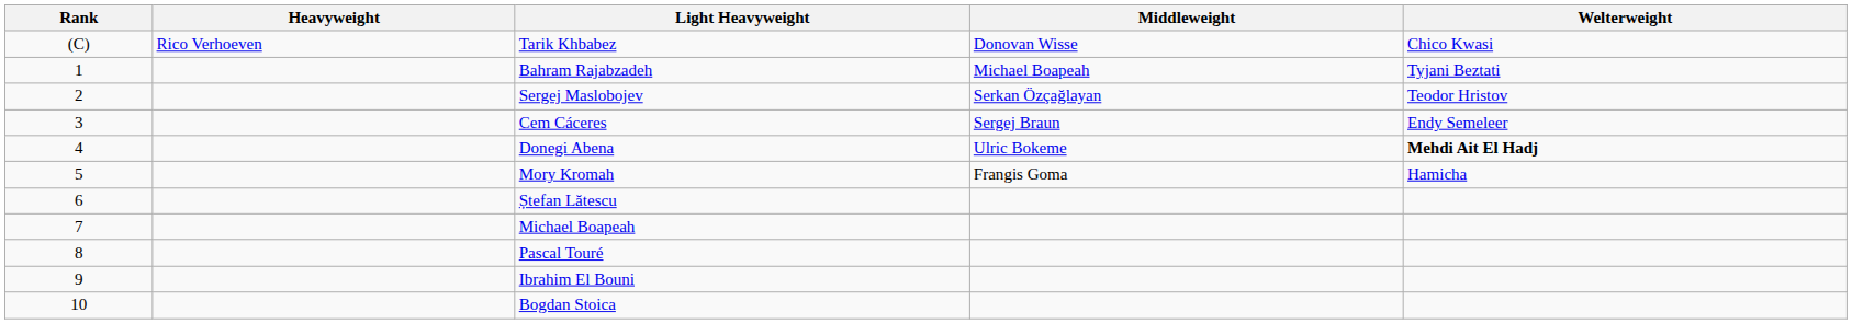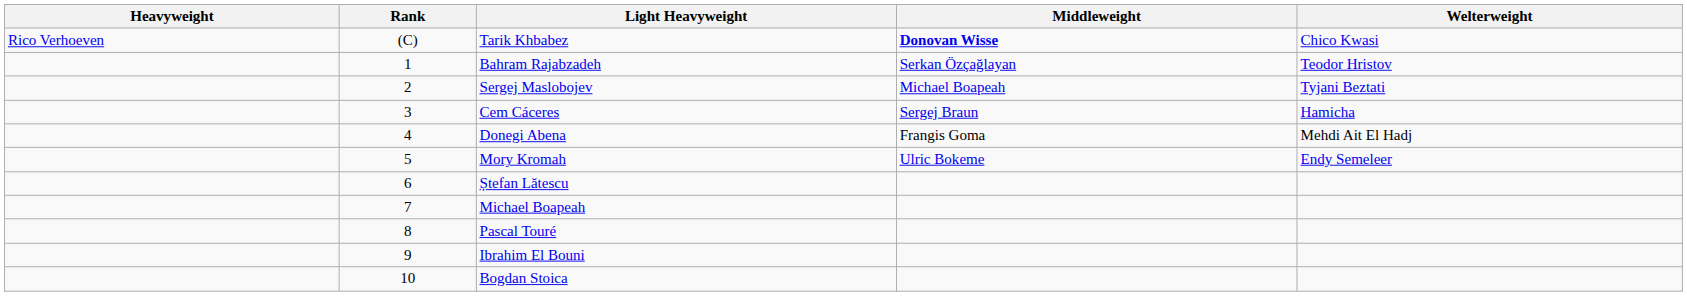 <table class="wikitable" width="90%" style="text-align:Left">
 <tr>
+<th>Heavyweight</th>
 <th>Rank</th>
-<th>Heavyweight</th>
 <th>Light Heavyweight</th>
 <th>Middleweight</th>
 <th>Welterweight</th>
 </tr>
 <tr>
+<td> <a href='#'>Rico Verhoeven</a></td>
 <td style="text-align: center;">(C)</td>
-<td> <a href='#'>Rico Verhoeven</a></td>
 <td> <a href='#'>Tarik Khbabez</a></td>
-<td> <a href='#'>Donovan Wisse</a></td>
+<td><strong> <a href='#'>Donovan Wisse</a></strong></td>
 <td> <a href='#'>Chico Kwasi</a></td>
 </tr>
 <tr>
+<td></td>
 <td style="text-align: center;">1</td>
+<td> <a href='#'>Bahram Rajabzadeh</a></td>
+<td> <a href='#'>Serkan Özçağlayan</a></td>
+<td> <a href='#'>Teodor Hristov</a></td>
+</tr>
+<tr>
 <td></td>
-<td> <a href='#'>Bahram Rajabzadeh</a></td>
+<td style="text-align: center;">2</td>
+<td> <a href='#'>Sergej Maslobojev</a></td>
 <td> <a href='#'>Michael Boapeah</a></td>
 <td> <a href='#'>Tyjani Beztati</a></td>
 </tr>
 <tr>
-<td style="text-align: center;">2</td>
 <td></td>
-<td> <a href='#'>Sergej Maslobojev</a></td>
-<td> <a href='#'>Serkan Özçağlayan</a></td>
-<td> <a href='#'>Teodor Hristov</a></td>
+<td style="text-align: center;">3</td>
+<td> <a href='#'>Cem Cáceres</a> </td>
+<td> <a href='#'>Sergej Braun</a></td>
+<td> <a href='#'>Hamicha</a> </td>
 </tr>
 <tr>
-<td style="text-align: center;">3</td>
 <td></td>
-<td> <a href='#'>Cem Cáceres</a> </td>
-<td> <a href='#'>Sergej Braun</a></td>
+<td style="text-align: center;">4</td>
+<td> <a href='#'>Donegi Abena</a> </td>
+<td> Frangis Goma</td>
+<td> Mehdi Ait El Hadj </td>
+</tr>
+<tr>
+<td></td>
+<td style="text-align: center;">5</td>
+<td> <a href='#'>Mory Kromah</a></td>
+<td> <a href='#'>Ulric Bokeme</a></td>
 <td> <a href='#'>Endy Semeleer</a></td>
 </tr>
 <tr>
-<td style="text-align: center;">4</td>
 <td></td>
-<td> <a href='#'>Donegi Abena</a> </td>
-<td> <a href='#'>Ulric Bokeme</a></td>
-<td><strong> Mehdi Ait El Hadj </strong></td>
-</tr>
-<tr>
-<td style="text-align: center;">5</td>
-<td></td>
-<td> <a href='#'>Mory Kromah</a></td>
-<td> Frangis Goma</td>
-<td> <a href='#'>Hamicha</a> </td>
-</tr>
-<tr>
 <td style="text-align: center;">6</td>
-<td></td>
 <td> <a href='#'>Ștefan Lătescu</a></td>
 <td></td>
 <td></td>
 </tr>
 <tr>
+<td></td>
 <td style="text-align: center;">7</td>
-<td></td>
 <td> <a href='#'>Michael Boapeah</a> </td>
 <td></td>
 <td></td>
 </tr>
 <tr>
+<td></td>
 <td style="text-align: center;">8</td>
-<td></td>
 <td> <a href='#'>Pascal Touré</a></td>
 <td></td>
 <td></td>
 </tr>
 <tr>
+<td></td>
 <td style="text-align: center;">9</td>
-<td></td>
 <td> <a href='#'>Ibrahim El Bouni</a> </td>
 <td></td>
 <td></td>
 </tr>
 <tr>
+<td></td>
 <td style="text-align: center;">10</td>
-<td></td>
 <td> <a href='#'>Bogdan Stoica</a> </td>
 <td></td>
 <td></td>
 </tr>
 </table>
